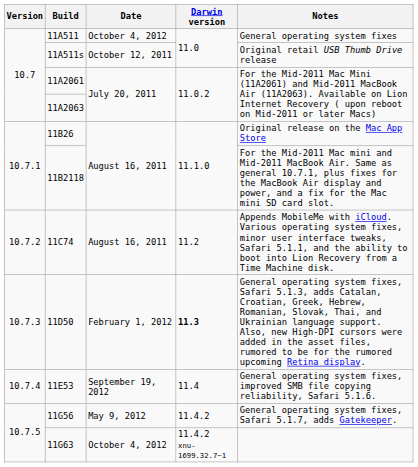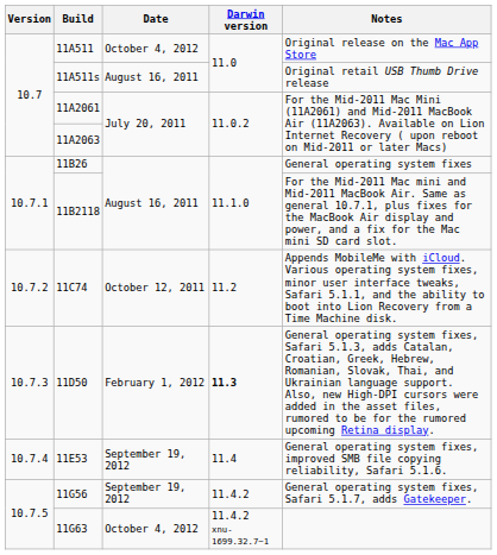 <table class=wikitable>
 <tr>
 <th>Version</th>
 <th>Build</th>
 <th style=width:128px>Date</th>
 <th style=width:86px><a href='#'>Darwin</a> version</th>
 <th>Notes</th>
 </tr>
 <tr>
 <td style=text-align:center rowspan=4>10.7</td>
 <td>11A511</td>
 <td>October 4, 2012</td>
 <td rowspan=2>11.0</td>
-<td>General operating system fixes</td>
+<td>Original release on the <a href='#'>Mac App Store</a></td>
 </tr>
 <tr>
 <td>11A511s</td>
-<td>October 12, 2011</td>
+<td>August 16, 2011</td>
 <td>Original retail <em>USB Thumb Drive</em> release</td>
 </tr>
 <tr>
 <td>11A2061</td>
 <td rowspan=2>July 20, 2011</td>
 <td rowspan=2>11.0.2</td>
 <td rowspan=2>For the Mid-2011 Mac Mini (11A2061) and Mid-2011 MacBook Air (11A2063). Available on Lion Internet Recovery ( upon reboot on Mid-2011 or later Macs)</td>
 </tr>
 <tr>
 <td>11A2063</td>
 </tr>
 <tr>
 <td style=text-align:center rowspan=2>10.7.1</td>
 <td>11B26</td>
 <td rowspan=2>August 16, 2011</td>
 <td rowspan=2>11.1.0</td>
-<td>Original release on the <a href='#'>Mac App Store</a></td>
+<td>General operating system fixes</td>
 </tr>
 <tr>
 <td>11B2118</td>
 <td>For the Mid-2011 Mac mini and Mid-2011 MacBook Air. Same as general 10.7.1, plus fixes for the MacBook Air display and power, and a fix for the Mac mini SD card slot.</td>
 </tr>
 <tr>
 <td style=text-align:center>10.7.2</td>
 <td>11C74</td>
-<td>August 16, 2011</td>
+<td>October 12, 2011</td>
 <td>11.2</td>
 <td>Appends MobileMe with <a href='#'>iCloud</a>. Various operating system fixes, minor user interface tweaks, Safari 5.1.1, and the ability to boot into Lion Recovery from a Time Machine disk.</td>
 </tr>
 <tr>
 <td style=text-align:center>10.7.3</td>
 <td>11D50</td>
 <td>February 1, 2012</td>
 <td><strong>11.3</strong></td>
 <td>General operating system fixes, Safari 5.1.3, adds Catalan, Croatian, Greek, Hebrew, Romanian, Slovak, Thai, and Ukrainian language support. Also, new High-DPI cursors were added in the asset files, rumored to be for the rumored upcoming <a href='#'>Retina display</a>.</td>
 </tr>
 <tr>
 <td style=text-align:center>10.7.4</td>
 <td>11E53</td>
 <td>September 19, 2012</td>
 <td>11.4</td>
 <td>General operating system fixes, improved SMB file copying reliability, Safari 5.1.6.</td>
 </tr>
 <tr>
 <td style=text-align:center rowspan=2>10.7.5</td>
 <td>11G56</td>
-<td>May 9, 2012</td>
+<td>September 19, 2012</td>
 <td>11.4.2</td>
 <td>General operating system fixes, Safari 5.1.7, adds <a href='#'>Gatekeeper</a>.</td>
 </tr>
 <tr>
 <td>11G63</td>
 <td>October 4, 2012</td>
 <td>11.4.2<br><small>xnu-1699.32.7~1</small></td>
 <td></td>
 </tr>
 </table>
